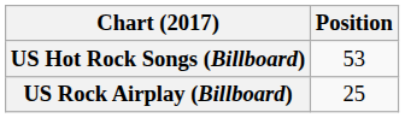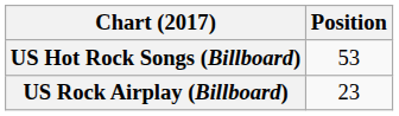 <table class="wikitable plainrowheaders" style="text-align:center">
 <tr>
 <th scope="col">Chart (2017)</th>
 <th scope="col">Position</th>
 </tr>
 <tr>
 <th scope="row">US Hot Rock Songs (<em>Billboard</em>)</th>
 <td>53</td>
 </tr>
 <tr>
 <th scope="row">US Rock Airplay (<em>Billboard</em>)</th>
-<td>25</td>
+<td>23</td>
 </tr>
 </table>
